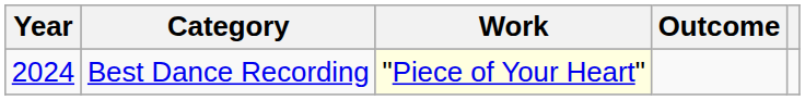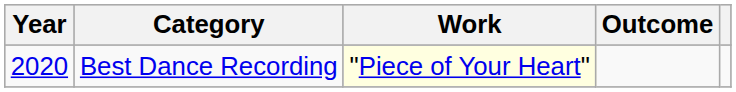 <table class="wikitable plainrowheaders">
 <tr>
 <th>Year</th>
 <th>Category</th>
 <th>Work</th>
 <th>Outcome</th>
 <th></th>
 </tr>
 <tr>
-<td><a href='#'>2024</a></td>
+<td><a href='#'>2020</a></td>
 <td><a href='#'>Best Dance Recording</a></td>
 <td style="background: lightyellow;">"<a href='#'>Piece of Your Heart</a>"</td>
 <td></td>
 <td></td>
 </tr>
 </table>
